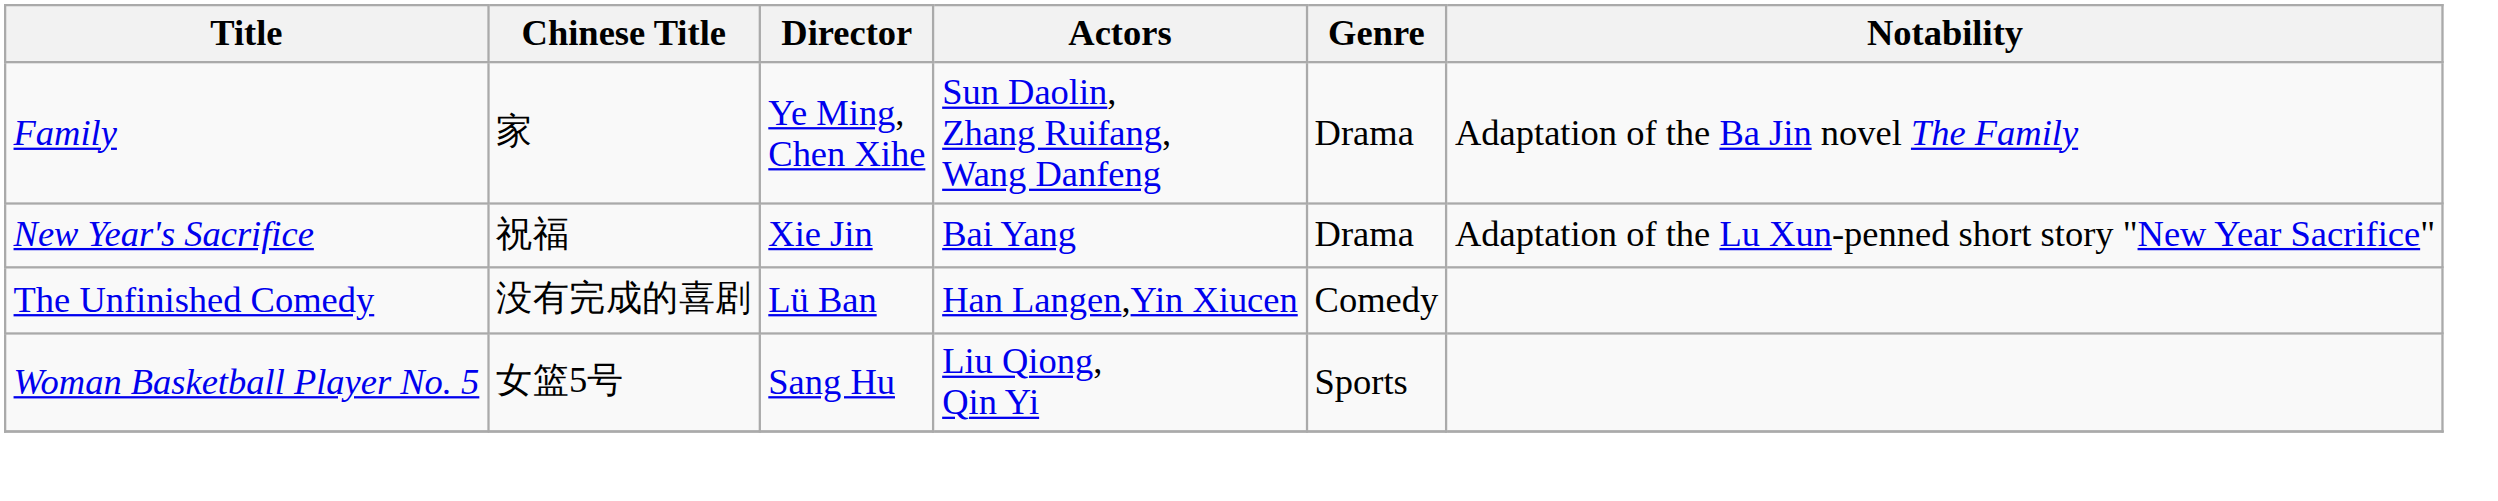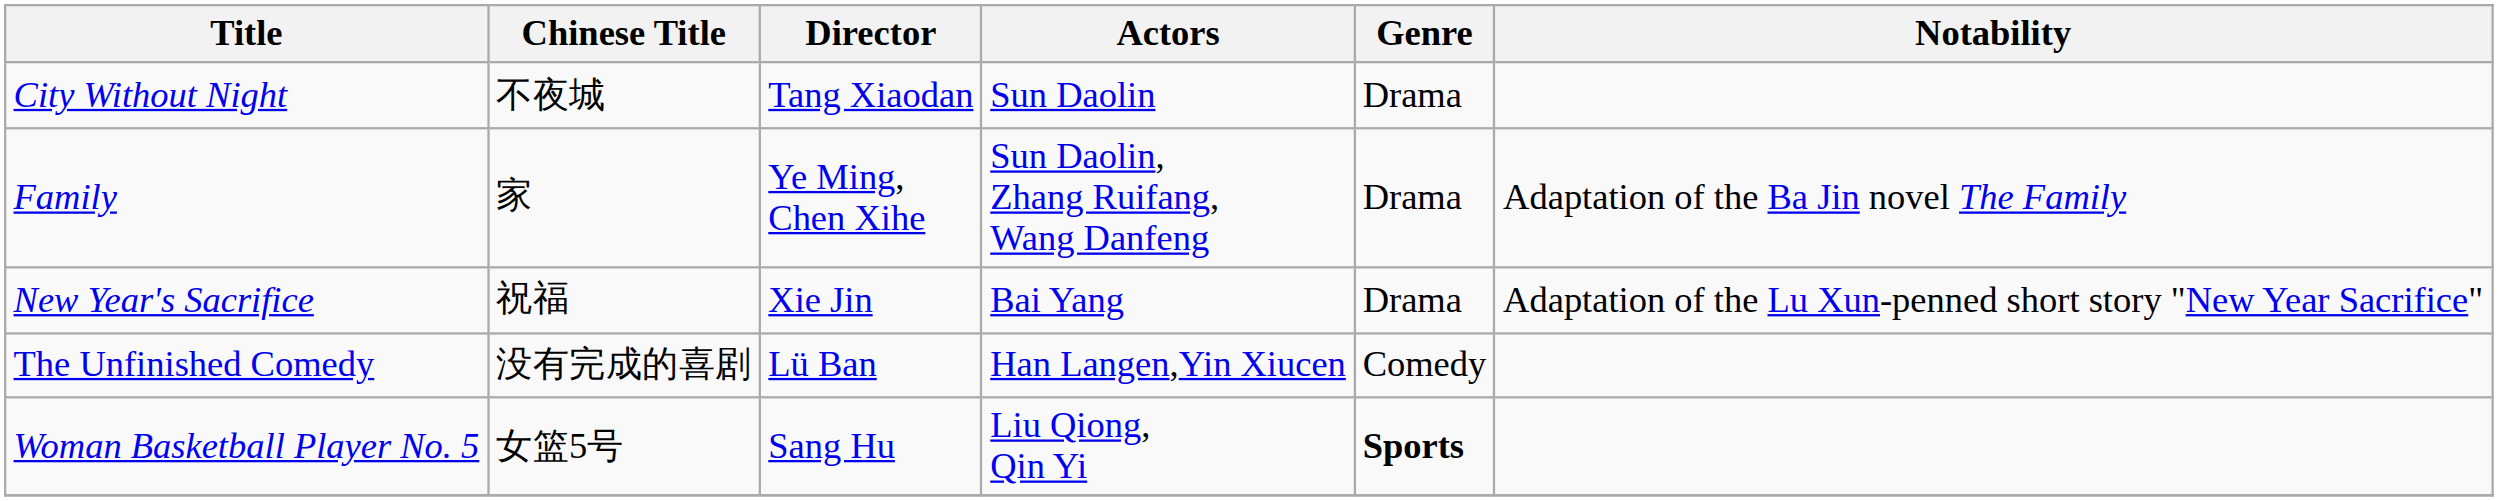 <table class="wikitable">
 <tr>
 <th>Title</th>
 <th>Chinese Title</th>
 <th>Director</th>
 <th>Actors</th>
 <th>Genre</th>
 <th>Notability</th>
+</tr>
+<tr>
+<td><em><a href='#'>City Without Night</a></em></td>
+<td>不夜城</td>
+<td><a href='#'>Tang Xiaodan</a></td>
+<td><a href='#'>Sun Daolin</a></td>
+<td>Drama</td>
+<td></td>
 </tr>
 <tr>
 <td><em><a href='#'>Family</a></em></td>
 <td>家</td>
 <td><a href='#'>Ye Ming</a>,<br><a href='#'>Chen Xihe</a></td>
 <td><a href='#'>Sun Daolin</a>,<br><a href='#'>Zhang Ruifang</a>,<br><a href='#'>Wang Danfeng</a></td>
 <td>Drama</td>
 <td>Adaptation of the <a href='#'>Ba Jin</a> novel <em><a href='#'>The Family</a></em></td>
 </tr>
 <tr>
 <td><em><a href='#'>New Year's Sacrifice</a></em></td>
 <td>祝福</td>
 <td><a href='#'>Xie Jin</a></td>
 <td><a href='#'>Bai Yang</a></td>
 <td>Drama</td>
 <td>Adaptation of the <a href='#'>Lu Xun</a>-penned short story "<a href='#'>New Year Sacrifice</a>"</td>
 </tr>
 <tr>
 <td><a href='#'>The Unfinished Comedy</a></td>
 <td>没有完成的喜剧</td>
 <td><a href='#'>Lü Ban</a></td>
 <td><a href='#'>Han Langen</a>,<a href='#'>Yin Xiucen</a></td>
 <td>Comedy</td>
 <td></td>
 </tr>
 <tr>
 <td><em><a href='#'>Woman Basketball Player No. 5</a></em></td>
 <td>女篮5号</td>
 <td><a href='#'>Sang Hu</a></td>
 <td><a href='#'>Liu Qiong</a>,<br><a href='#'>Qin Yi</a></td>
-<td>Sports</td>
+<td><strong>Sports</strong></td>
 <td></td>
 </tr>
 <tr>
 </tr>
 </table>
